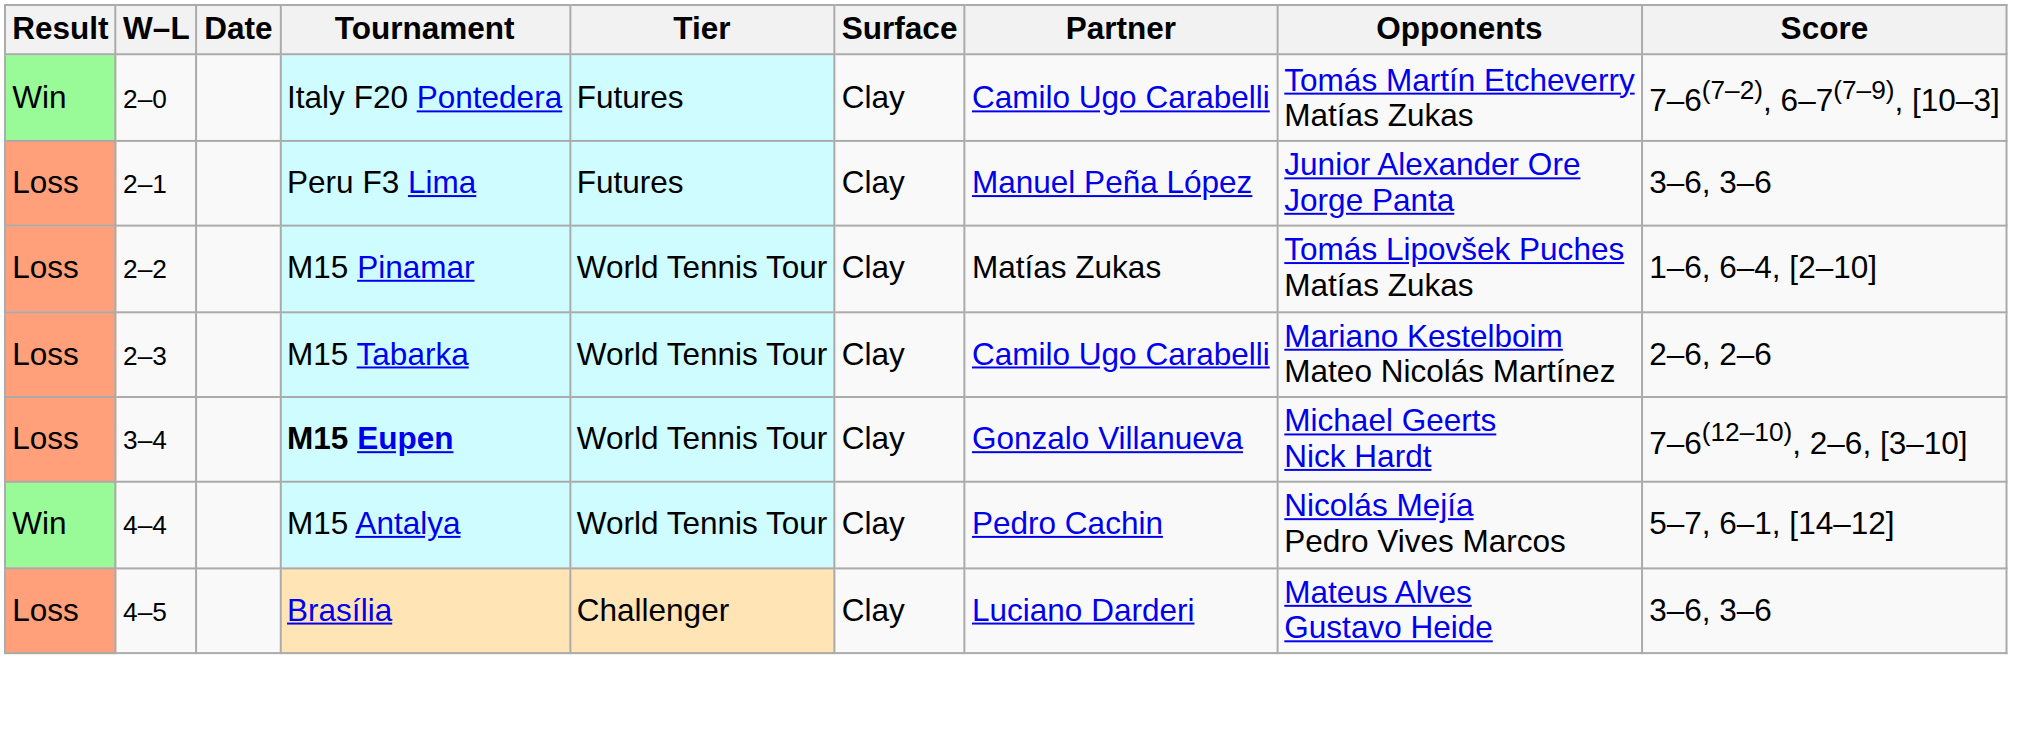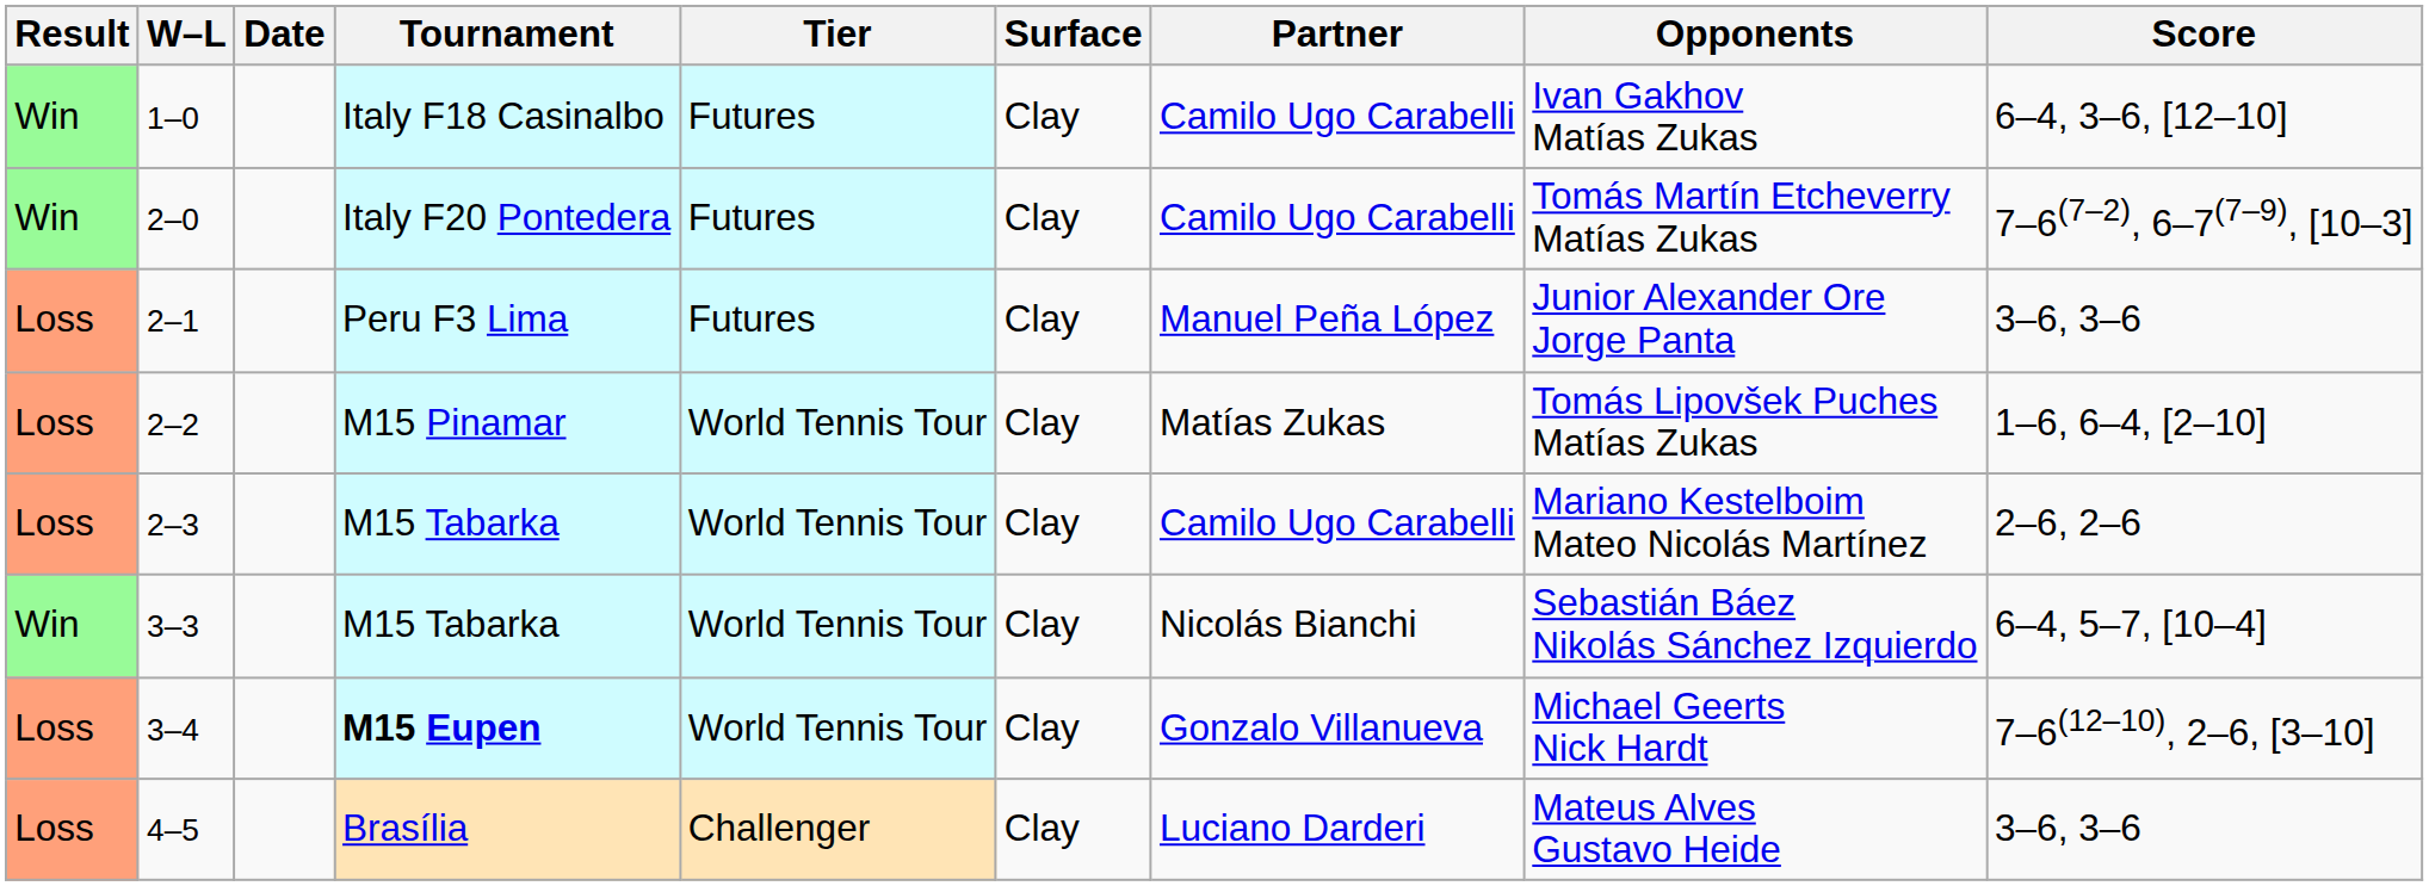 <table class="sortable wikitable">
 <tr>
 <th>Result</th>
 <th class="unsortable">W–L</th>
 <th>Date</th>
 <th>Tournament</th>
 <th>Tier</th>
 <th>Surface</th>
 <th>Partner</th>
 <th>Opponents</th>
 <th class="unsortable">Score</th>
+</tr>
+<tr>
+<td bgcolor=98FB98>Win</td>
+<td><small>1–0</small></td>
+<td></td>
+<td style="background:#cffcff;">Italy F18 Casinalbo</td>
+<td style="background:#cffcff;">Futures</td>
+<td>Clay</td>
+<td> <a href='#'>Camilo Ugo Carabelli</a></td>
+<td> <a href='#'>Ivan Gakhov</a><br> Matías Zukas</td>
+<td>6–4, 3–6, [12–10]</td>
 </tr>
 <tr>
 <td bgcolor=98FB98>Win</td>
 <td><small>2–0</small></td>
 <td></td>
 <td style="background:#cffcff;">Italy F20 <a href='#'>Pontedera</a></td>
 <td style="background:#cffcff;">Futures</td>
 <td>Clay</td>
 <td> <a href='#'>Camilo Ugo Carabelli</a></td>
 <td> <a href='#'>Tomás Martín Etcheverry</a><br> Matías Zukas</td>
 <td>7–6<sup>(7–2)</sup>, 6–7<sup>(7–9)</sup>, [10–3]</td>
 </tr>
 <tr>
 <td bgcolor=FFA07A>Loss</td>
 <td><small>2–1</small></td>
 <td></td>
 <td style="background:#cffcff;">Peru F3 <a href='#'>Lima</a></td>
 <td style="background:#cffcff;">Futures</td>
 <td>Clay</td>
 <td> <a href='#'>Manuel Peña López</a></td>
 <td> <a href='#'>Junior Alexander Ore</a><br> <a href='#'>Jorge Panta</a></td>
 <td>3–6, 3–6</td>
 </tr>
 <tr>
 <td bgcolor=FFA07A>Loss</td>
 <td><small>2–2</small></td>
 <td></td>
 <td style="background:#cffcff;">M15 <a href='#'>Pinamar</a></td>
 <td style="background:#cffcff;">World Tennis Tour</td>
 <td>Clay</td>
 <td> Matías Zukas</td>
 <td> <a href='#'>Tomás Lipovšek Puches</a><br> Matías Zukas</td>
 <td>1–6, 6–4, [2–10]</td>
 </tr>
 <tr>
 <td bgcolor=FFA07A>Loss</td>
 <td><small>2–3</small></td>
 <td></td>
 <td style="background:#cffcff;">M15 <a href='#'>Tabarka</a></td>
 <td style="background:#cffcff;">World Tennis Tour</td>
 <td>Clay</td>
 <td> <a href='#'>Camilo Ugo Carabelli</a></td>
 <td> <a href='#'>Mariano Kestelboim</a><br> Mateo Nicolás Martínez</td>
 <td>2–6, 2–6</td>
 </tr>
 <tr>
+<td bgcolor=98FB98>Win</td>
+<td><small>3–3</small></td>
+<td></td>
+<td style="background:#cffcff;">M15 Tabarka</td>
+<td style="background:#cffcff;">World Tennis Tour</td>
+<td>Clay</td>
+<td> Nicolás Bianchi</td>
+<td> <a href='#'>Sebastián Báez</a><br> <a href='#'>Nikolás Sánchez Izquierdo</a></td>
+<td>6–4, 5–7, [10–4]</td>
+</tr>
+<tr>
 <td bgcolor=FFA07A>Loss</td>
 <td><small>3–4</small></td>
 <td></td>
 <td style="background:#cffcff;"><strong>M15 <a href='#'>Eupen</a></strong></td>
 <td style="background:#cffcff;">World Tennis Tour</td>
 <td>Clay</td>
 <td> <a href='#'>Gonzalo Villanueva</a></td>
 <td> <a href='#'>Michael Geerts</a><br> <a href='#'>Nick Hardt</a></td>
 <td>7–6<sup>(12–10)</sup>, 2–6, [3–10]</td>
-</tr>
-<tr>
-<td bgcolor=98FB98>Win</td>
-<td><small>4–4</small></td>
-<td></td>
-<td style="background:#cffcff;">M15 <a href='#'>Antalya</a></td>
-<td style="background:#cffcff;">World Tennis Tour</td>
-<td>Clay</td>
-<td> <a href='#'>Pedro Cachin</a></td>
-<td> <a href='#'>Nicolás Mejía</a><br> Pedro Vives Marcos</td>
-<td>5–7, 6–1, [14–12]</td>
 </tr>
 <tr>
 <td bgcolor=FFA07A>Loss</td>
 <td><small>4–5</small></td>
 <td><a href='#'></a></td>
 <td style="background:moccasin;"><a href='#'>Brasília</a></td>
 <td style="background:moccasin;">Challenger</td>
 <td>Clay</td>
 <td> <a href='#'>Luciano Darderi</a></td>
 <td> <a href='#'>Mateus Alves</a><br> <a href='#'>Gustavo Heide</a></td>
 <td>3–6, 3–6</td>
 </tr>
 </table>
